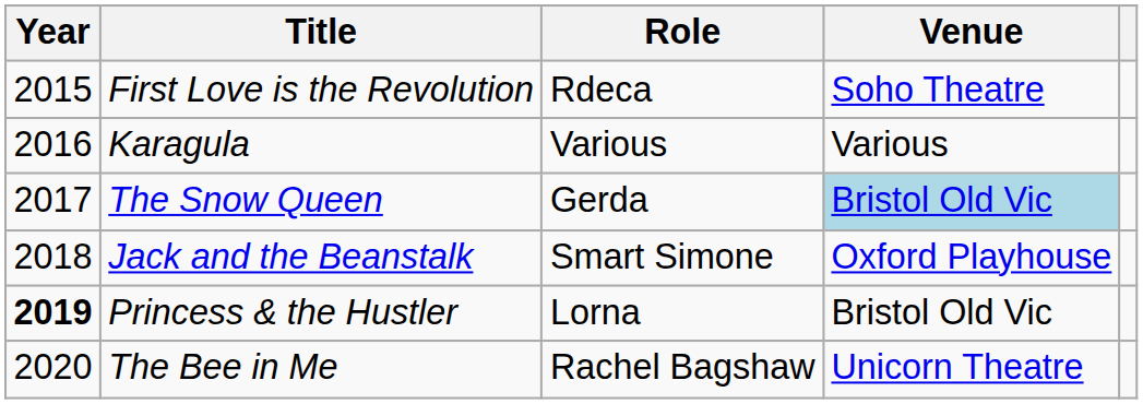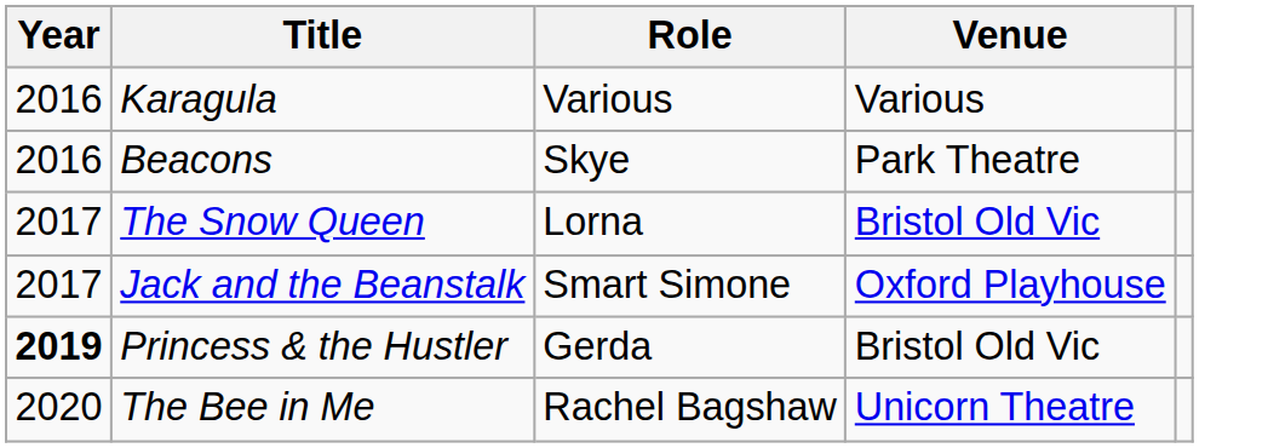 <table class="wikitable">
 <tr>
 <th>Year</th>
 <th>Title</th>
 <th>Role</th>
 <th>Venue</th>
 <th></th>
 </tr>
 <tr>
-<td>2015</td>
-<td><em>First Love is the Revolution</em></td>
-<td>Rdeca</td>
-<td><a href='#'>Soho Theatre</a></td>
-<td align="center"></td>
-</tr>
-<tr>
 <td>2016</td>
 <td><em>Karagula</em></td>
 <td>Various</td>
 <td>Various</td>
 <td align="center"></td>
 </tr>
 <tr>
-<td>2017</td>
-<td><em><a href='#'>The Snow Queen</a></em></td>
-<td>Gerda</td>
-<td style="background: lightblue;"><a href='#'>Bristol Old Vic</a></td>
+<td>2016</td>
+<td><em>Beacons</em></td>
+<td>Skye</td>
+<td>Park Theatre</td>
 <td align="center"></td>
 </tr>
 <tr>
-<td>2018</td>
+<td>2017</td>
+<td><em><a href='#'>The Snow Queen</a></em></td>
+<td>Lorna</td>
+<td><a href='#'>Bristol Old Vic</a></td>
+<td align="center"></td>
+</tr>
+<tr>
+<td>2017</td>
 <td><em><a href='#'>Jack and the Beanstalk</a></em></td>
 <td>Smart Simone</td>
 <td><a href='#'>Oxford Playhouse</a></td>
 <td align="center"></td>
 </tr>
 <tr>
 <td><strong>2019</strong></td>
 <td><em>Princess & the Hustler</em></td>
-<td>Lorna</td>
+<td>Gerda</td>
 <td>Bristol Old Vic</td>
 <td align="center"></td>
 </tr>
 <tr>
 <td>2020</td>
 <td><em>The Bee in Me</em></td>
 <td>Rachel Bagshaw</td>
 <td><a href='#'>Unicorn Theatre</a></td>
 <td align="center"></td>
 </tr>
 </table>
